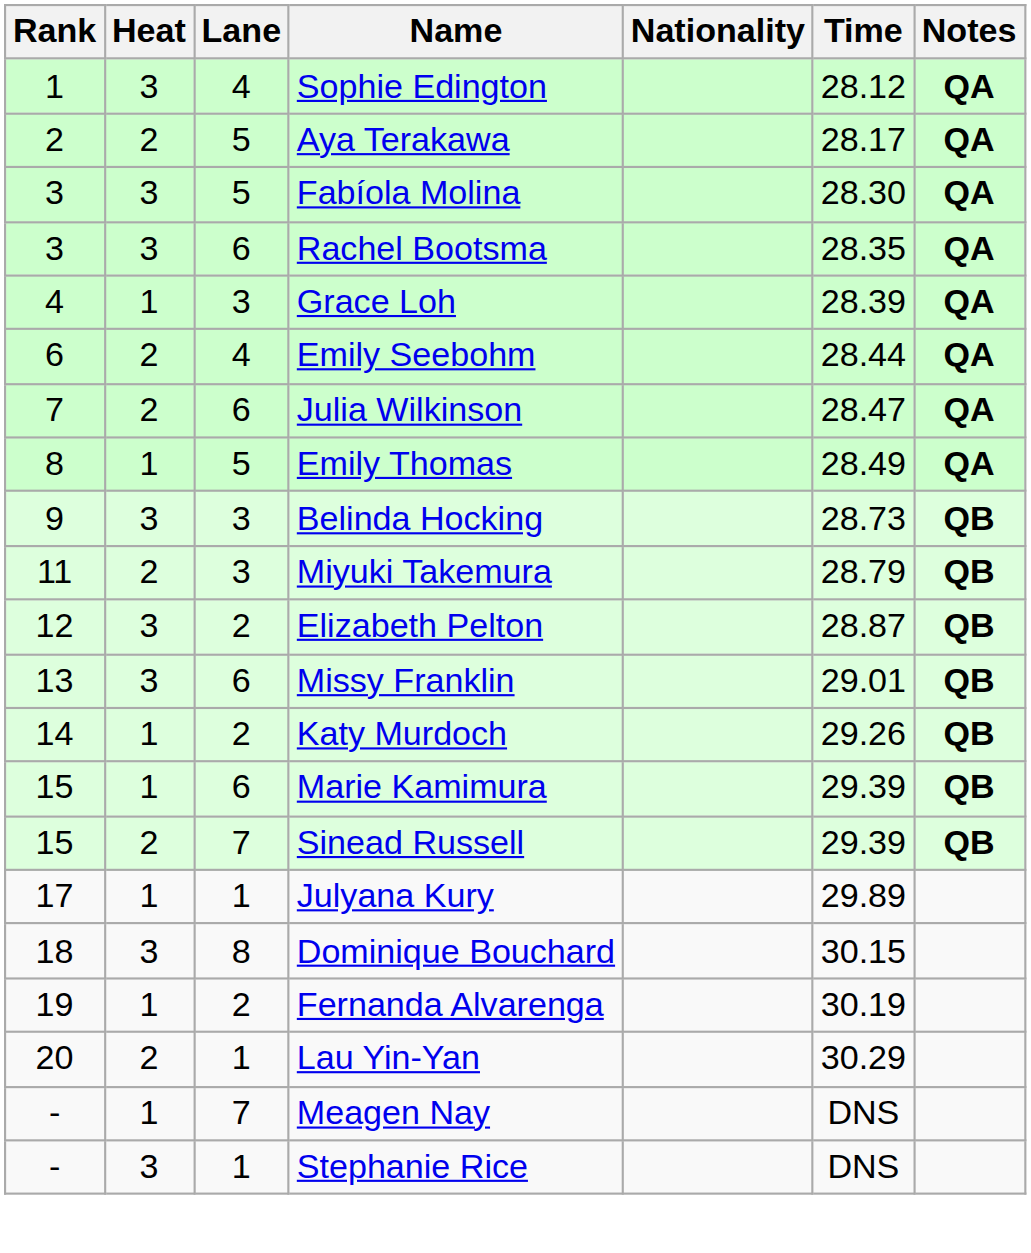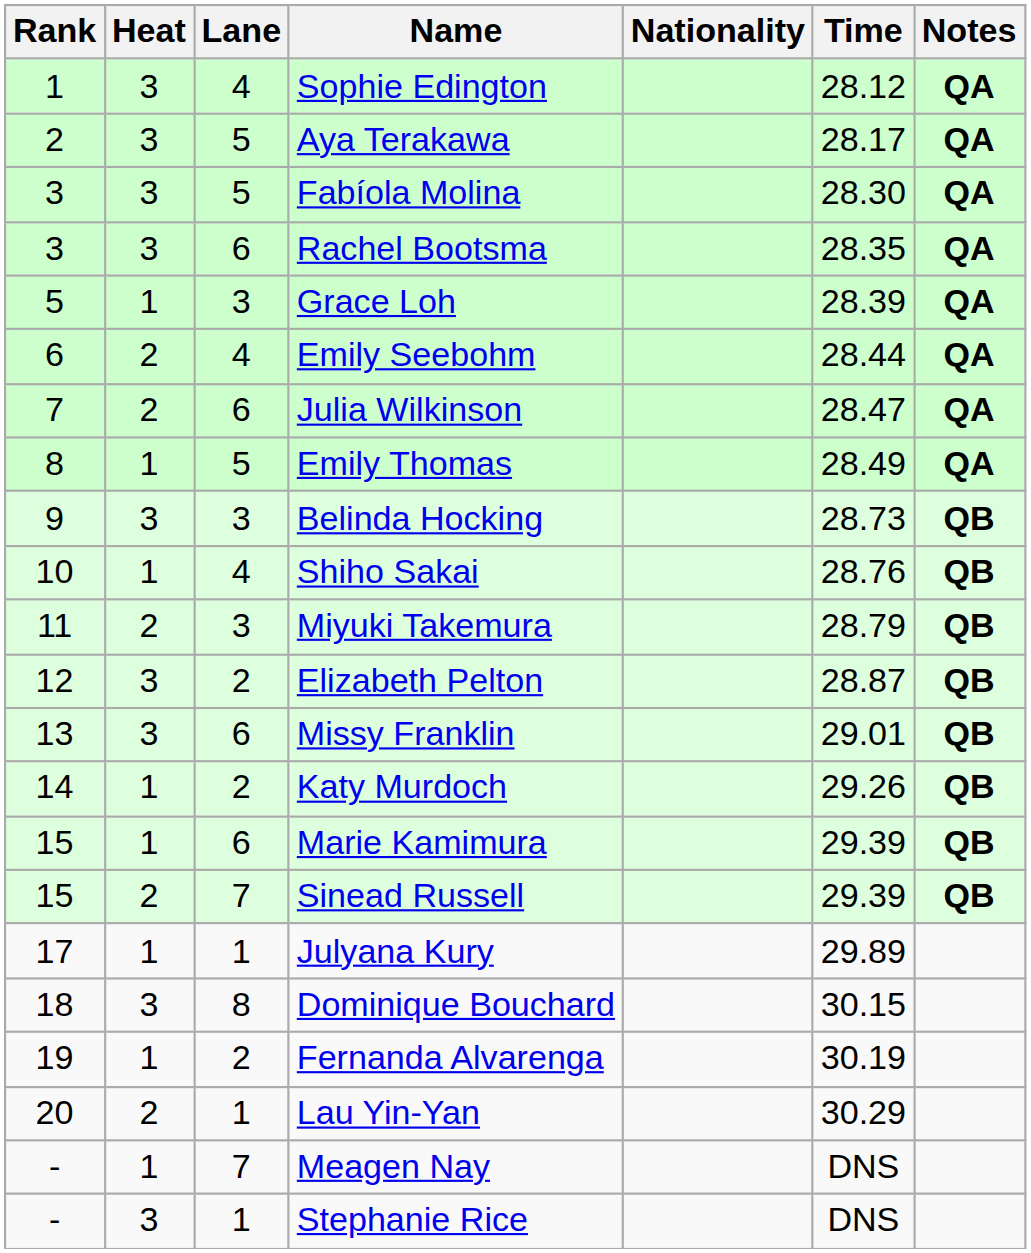 <table class="wikitable sortable" style="text-align:center">
 <tr>
 <th>Rank</th>
 <th>Heat</th>
 <th>Lane</th>
 <th>Name</th>
 <th>Nationality</th>
 <th>Time</th>
 <th>Notes</th>
 </tr>
 <tr bgcolor=ccffcc>
 <td>1</td>
 <td>3</td>
 <td>4</td>
 <td align=left><a href='#'>Sophie Edington</a></td>
 <td align=left></td>
 <td>28.12</td>
 <td><strong>QA</strong></td>
 </tr>
 <tr bgcolor=ccffcc>
 <td>2</td>
-<td>2</td>
+<td>3</td>
 <td>5</td>
 <td align=left><a href='#'>Aya Terakawa</a></td>
 <td align=left></td>
 <td>28.17</td>
 <td><strong>QA</strong></td>
 </tr>
 <tr bgcolor=ccffcc>
 <td>3</td>
 <td>3</td>
 <td>5</td>
 <td align=left><a href='#'>Fabíola Molina</a></td>
 <td align=left></td>
 <td>28.30</td>
 <td><strong>QA</strong></td>
 </tr>
 <tr bgcolor=ccffcc>
 <td>3</td>
 <td>3</td>
 <td>6</td>
 <td align=left><a href='#'>Rachel Bootsma</a></td>
 <td align=left></td>
 <td>28.35</td>
 <td><strong>QA</strong></td>
 </tr>
 <tr bgcolor=ccffcc>
-<td>4</td>
+<td>5</td>
 <td>1</td>
 <td>3</td>
 <td align=left><a href='#'>Grace Loh</a></td>
 <td align=left></td>
 <td>28.39</td>
 <td><strong>QA</strong></td>
 </tr>
 <tr bgcolor=ccffcc>
 <td>6</td>
 <td>2</td>
 <td>4</td>
 <td align=left><a href='#'>Emily Seebohm</a></td>
 <td align=left></td>
 <td>28.44</td>
 <td><strong>QA</strong></td>
 </tr>
 <tr bgcolor=ccffcc>
 <td>7</td>
 <td>2</td>
 <td>6</td>
 <td align=left><a href='#'>Julia Wilkinson</a></td>
 <td align=left></td>
 <td>28.47</td>
 <td><strong>QA</strong></td>
 </tr>
 <tr bgcolor=ccffcc>
 <td>8</td>
 <td>1</td>
 <td>5</td>
 <td align=left><a href='#'>Emily Thomas</a></td>
 <td align=left></td>
 <td>28.49</td>
 <td><strong>QA</strong></td>
 </tr>
 <tr bgcolor=ddffdd>
 <td>9</td>
 <td>3</td>
 <td>3</td>
 <td align=left><a href='#'>Belinda Hocking</a></td>
 <td align=left></td>
 <td>28.73</td>
+<td><strong>QB</strong></td>
+</tr>
+<tr bgcolor=ddffdd>
+<td>10</td>
+<td>1</td>
+<td>4</td>
+<td align=left><a href='#'>Shiho Sakai</a></td>
+<td align=left></td>
+<td>28.76</td>
 <td><strong>QB</strong></td>
 </tr>
 <tr bgcolor=ddffdd>
 <td>11</td>
 <td>2</td>
 <td>3</td>
 <td align=left><a href='#'>Miyuki Takemura</a></td>
 <td align=left></td>
 <td>28.79</td>
 <td><strong>QB</strong></td>
 </tr>
 <tr bgcolor=ddffdd>
 <td>12</td>
 <td>3</td>
 <td>2</td>
 <td align=left><a href='#'>Elizabeth Pelton</a></td>
 <td align=left></td>
 <td>28.87</td>
 <td><strong>QB</strong></td>
 </tr>
 <tr bgcolor=ddffdd>
 <td>13</td>
 <td>3</td>
 <td>6</td>
 <td align=left><a href='#'>Missy Franklin</a></td>
 <td align=left></td>
 <td>29.01</td>
 <td><strong>QB</strong></td>
 </tr>
 <tr bgcolor=ddffdd>
 <td>14</td>
 <td>1</td>
 <td>2</td>
 <td align=left><a href='#'>Katy Murdoch</a></td>
 <td align=left></td>
 <td>29.26</td>
 <td><strong>QB</strong></td>
 </tr>
 <tr bgcolor=ddffdd>
 <td>15</td>
 <td>1</td>
 <td>6</td>
 <td align=left><a href='#'>Marie Kamimura</a></td>
 <td align=left></td>
 <td>29.39</td>
 <td><strong>QB</strong></td>
 </tr>
 <tr bgcolor=ddffdd>
 <td>15</td>
 <td>2</td>
 <td>7</td>
 <td align=left><a href='#'>Sinead Russell</a></td>
 <td align=left></td>
 <td>29.39</td>
 <td><strong>QB</strong></td>
 </tr>
 <tr>
 <td>17</td>
 <td>1</td>
 <td>1</td>
 <td align=left><a href='#'>Julyana Kury</a></td>
 <td align=left></td>
 <td>29.89</td>
 <td></td>
 </tr>
 <tr>
 <td>18</td>
 <td>3</td>
 <td>8</td>
 <td align=left><a href='#'>Dominique Bouchard</a></td>
 <td align=left></td>
 <td>30.15</td>
 <td></td>
 </tr>
 <tr>
 <td>19</td>
 <td>1</td>
 <td>2</td>
 <td align=left><a href='#'>Fernanda Alvarenga</a></td>
 <td align=left></td>
 <td>30.19</td>
 <td></td>
 </tr>
 <tr>
 <td>20</td>
 <td>2</td>
 <td>1</td>
 <td align=left><a href='#'>Lau Yin-Yan</a></td>
 <td align=left></td>
 <td>30.29</td>
 <td></td>
 </tr>
 <tr>
 <td>-</td>
 <td>1</td>
 <td>7</td>
 <td align=left><a href='#'>Meagen Nay</a></td>
 <td align=left></td>
 <td>DNS</td>
 <td></td>
 </tr>
 <tr>
 <td>-</td>
 <td>3</td>
 <td>1</td>
 <td align=left><a href='#'>Stephanie Rice</a></td>
 <td align=left></td>
 <td>DNS</td>
 <td></td>
 </tr>
 </table>
